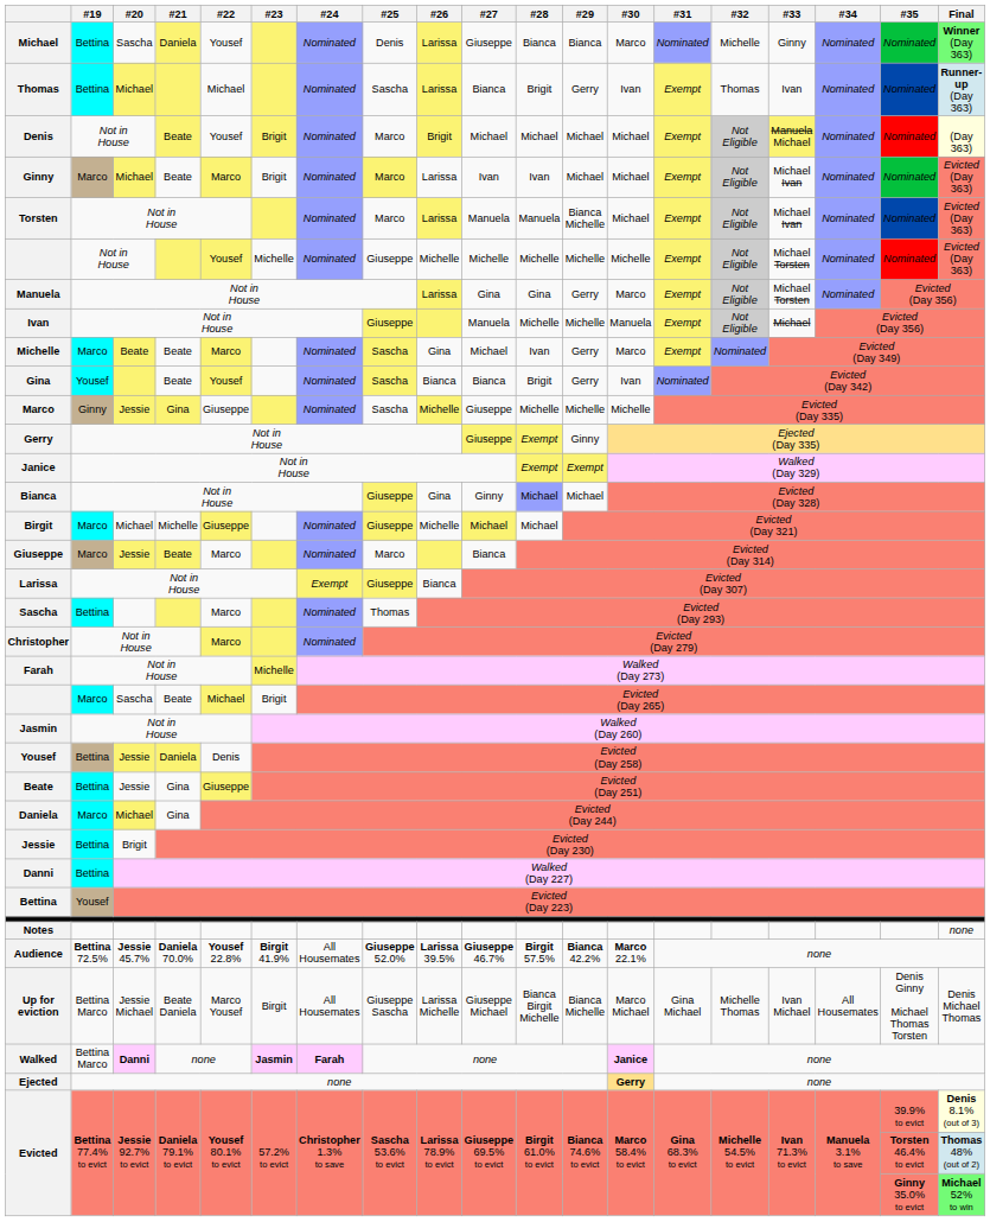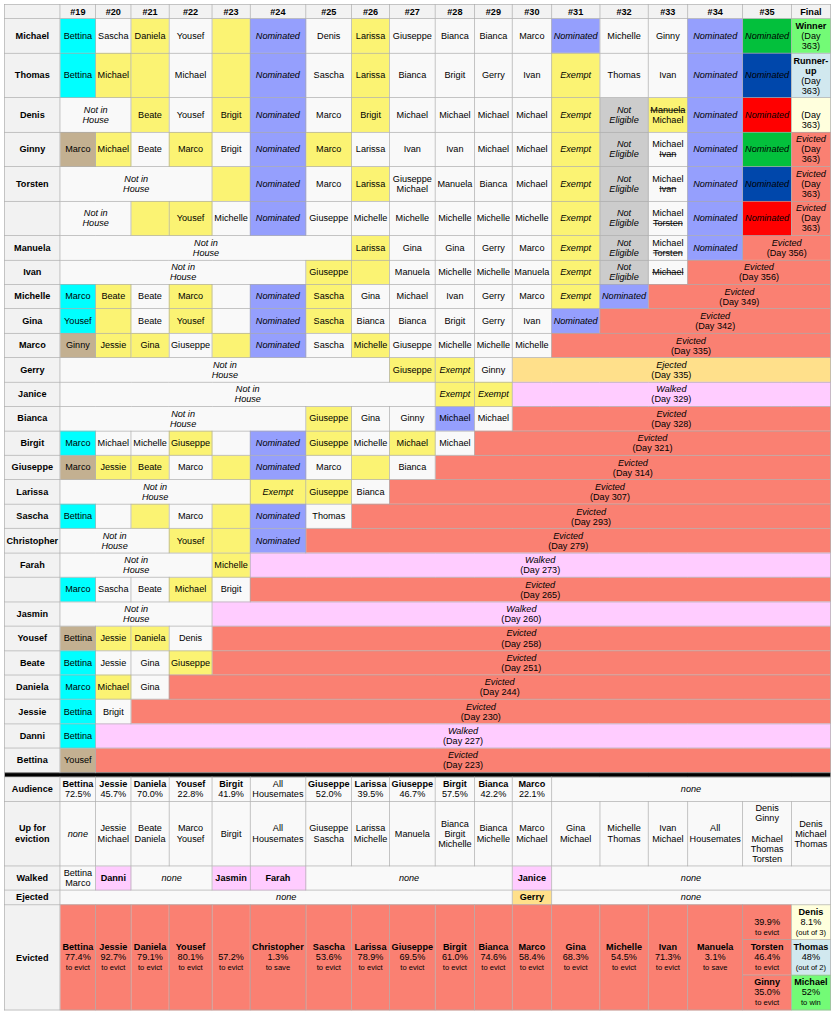 <table class="wikitable" style="text-align:center; font-size:85%; width:100%; line-height:15px;">
 <tr>
 <th style="width: 5%;"></th>
 <th style="width: 5%;">#19</th>
 <th style="width: 5%;">#20</th>
 <th style="width: 5%;">#21</th>
 <th style="width: 5%;">#22</th>
 <th style="width: 5%;">#23</th>
 <th style="width: 5%;">#24</th>
 <th style="width: 5%;">#25</th>
 <th style="width: 5%;">#26</th>
 <th style="width: 5%;">#27</th>
 <th style="width: 5%;">#28</th>
 <th style="width: 5%;">#29</th>
 <th style="width: 5%;">#30</th>
 <th style="width: 5%;">#31</th>
 <th style="width: 5%;">#32</th>
 <th style="width: 5%;">#33</th>
 <th style="width: 5%;">#34</th>
 <th style="width: 5%;">#35</th>
 <th style="width: 5%;">Final</th>
 </tr>
 <tr>
 <th>Michael</th>
 <td style="background:#00FFFF">Bettina</td>
 <td>Sascha</td>
 <td style="background:#FBF373;">Daniela</td>
 <td>Yousef</td>
 <td style="background:#FBF373;"></td>
 <td style="background:#959FFD"><em>Nominated</em></td>
 <td>Denis</td>
 <td style="background:#FBF373;">Larissa</td>
 <td>Giuseppe</td>
 <td>Bianca</td>
 <td>Bianca</td>
 <td>Marco</td>
 <td style="background:#959FFD"><em>Nominated</em></td>
 <td>Michelle</td>
 <td>Ginny</td>
 <td style="background:#959FFD"><em>Nominated</em></td>
 <td bgcolor="#03C03C"><em>Nominated</em></td>
 <td style="background:#73FB76"><strong>Winner</strong><br>(Day 363)</td>
 </tr>
 <tr>
 <th>Thomas</th>
 <td style="background:#00FFFF">Bettina</td>
 <td style="background:#FBF373;">Michael</td>
 <td style="background:#FBF373;"></td>
 <td>Michael</td>
 <td style="background:#FBF373;"></td>
 <td style="background:#959FFD"><em>Nominated</em></td>
 <td>Sascha</td>
 <td style="background:#FBF373;">Larissa</td>
 <td>Bianca</td>
 <td>Brigit</td>
 <td>Gerry</td>
 <td>Ivan</td>
 <td style="background:#FBF373;"><em>Exempt</em></td>
 <td>Thomas</td>
 <td>Ivan<br><s></s></td>
 <td style="background:#959FFD"><em>Nominated</em></td>
 <td bgcolor="#0047AB"><em>Nominated</em></td>
 <td style="background:#D1E8EF"><strong>Runner-up</strong><br>(Day 363)</td>
 </tr>
 <tr>
 <th>Denis</th>
 <td colspan="2"><em>Not in<br>House</em></td>
 <td style="background:#FBF373;">Beate</td>
 <td>Yousef</td>
 <td style="background:#FBF373;">Brigit</td>
 <td style="background:#959FFD"><em>Nominated</em></td>
 <td>Marco</td>
 <td style="background:#FBF373;">Brigit</td>
 <td>Michael</td>
 <td>Michael</td>
 <td>Michael</td>
 <td>Michael</td>
 <td style="background:#FBF373;"><em>Exempt</em></td>
 <td style="background:#CCCCCC;"><em>Not<br>Eligible</em></td>
 <td style="background:#FBF373;"><s>Manuela</s><br>Michael</td>
 <td style="background:#959FFD"><em>Nominated</em></td>
 <td bgcolor="#FF0000"><em>Nominated</em></td>
 <td style="background:#ffffdd;"><br>(Day 363)</td>
 </tr>
 <tr>
 <th>Ginny</th>
 <td style="background:#C3B091;">Marco</td>
 <td style="background:#FBF373;">Michael</td>
 <td>Beate</td>
 <td style="background:#FBF373;">Marco</td>
 <td>Brigit</td>
 <td style="background:#959FFD"><em>Nominated</em></td>
 <td style="background:#FBF373;">Marco</td>
 <td>Larissa</td>
 <td>Ivan</td>
 <td>Ivan</td>
 <td>Michael</td>
 <td>Michael</td>
 <td style="background:#FBF373;"><em>Exempt</em></td>
 <td style="background:#CCCCCC;"><em>Not<br>Eligible</em></td>
 <td>Michael<br><s>Ivan</s></td>
 <td style="background:#959FFD"><em>Nominated</em></td>
 <td bgcolor="#03C03C"><em>Nominated</em></td>
 <td style="background:#FA8072;"><em>Evicted</em><br>(Day 363)</td>
 </tr>
 <tr>
 <th>Torsten</th>
 <td colspan="4"><em>Not in<br>House</em></td>
 <td style="background:#FBF373;"></td>
 <td style="background:#959FFD"><em>Nominated</em></td>
 <td>Marco</td>
 <td style="background:#FBF373;">Larissa</td>
+<td>Giuseppe<br>Michael</td>
 <td>Manuela</td>
-<td>Manuela</td>
-<td>Bianca<br>Michelle</td>
+<td>Bianca</td>
 <td>Michael</td>
 <td style="background:#FBF373;"><em>Exempt</em></td>
 <td style="background:#CCCCCC;"><em>Not<br>Eligible</em></td>
 <td>Michael<br><s>Ivan</s></td>
 <td style="background:#959FFD"><em>Nominated</em></td>
 <td bgcolor="#0047AB"><em>Nominated</em></td>
 <td style="background:#FA8072;"><em>Evicted</em><br>(Day 363)</td>
 </tr>
 <tr>
 <th></th>
 <td colspan="2"><em>Not in<br>House</em></td>
 <td style="background:#FBF373;"></td>
 <td style="background:#FBF373;">Yousef</td>
 <td>Michelle</td>
 <td style="background:#959FFD"><em>Nominated</em></td>
 <td>Giuseppe</td>
 <td>Michelle</td>
 <td>Michelle</td>
 <td>Michelle</td>
 <td>Michelle</td>
 <td>Michelle</td>
 <td style="background:#FBF373;"><em>Exempt</em></td>
 <td style="background:#CCCCCC;"><em>Not<br>Eligible</em></td>
 <td>Michael<br><s>Torsten</s></td>
 <td style="background:#959FFD"><em>Nominated</em></td>
 <td bgcolor="#FF0000"><em>Nominated</em></td>
 <td style="background:#FA8072;"><em>Evicted</em><br>(Day 363)</td>
 </tr>
 <tr>
 <th>Manuela</th>
 <td colspan="7"><em>Not in<br>House</em></td>
 <td style="background:#FBF373;">Larissa</td>
 <td>Gina</td>
 <td>Gina</td>
 <td>Gerry</td>
 <td>Marco</td>
 <td style="background:#FBF373;"><em>Exempt</em></td>
 <td style="background:#CCCCCC;"><em>Not<br>Eligible</em></td>
 <td>Michael<br><s>Torsten</s></td>
 <td style="background:#959FFD"><em>Nominated</em></td>
 <td colspan="2" style="background:#FA8072;"><em>Evicted</em><br>(Day 356)</td>
 </tr>
 <tr>
 <th>Ivan</th>
 <td colspan="6"><em>Not in<br>House</em></td>
 <td style="background:#FBF373;">Giuseppe</td>
 <td style="background:#FBF373;"></td>
 <td>Manuela</td>
 <td>Michelle</td>
 <td>Michelle</td>
 <td>Manuela</td>
 <td style="background:#FBF373;"><em>Exempt</em></td>
 <td style="background:#CCCCCC;"><em>Not<br>Eligible</em></td>
 <td><s>Michael</s><br></td>
 <td colspan="3" style="background:#FA8072;"><em>Evicted</em><br>(Day 356)</td>
 </tr>
 <tr>
 <th>Michelle</th>
 <td style="background:#00FFFF">Marco</td>
 <td style="background:#FBF373;">Beate</td>
 <td>Beate</td>
 <td style="background:#FBF373;">Marco</td>
 <td></td>
 <td style="background:#959FFD"><em>Nominated</em></td>
 <td style="background:#FBF373;">Sascha</td>
 <td>Gina</td>
 <td>Michael</td>
 <td>Ivan</td>
 <td>Gerry</td>
 <td>Marco</td>
 <td style="background:#FBF373;"><em>Exempt</em></td>
 <td style="background:#959FFD"><em>Nominated</em></td>
 <td colspan="4" style="background:#FA8072;"><em>Evicted</em><br>(Day 349)</td>
 </tr>
 <tr>
 <th>Gina</th>
 <td style="background:#00FFFF">Yousef</td>
 <td style="background:#FBF373;"></td>
 <td>Beate</td>
 <td style="background:#FBF373;">Yousef</td>
 <td></td>
 <td style="background:#959FFD"><em>Nominated</em></td>
 <td style="background:#FBF373;">Sascha</td>
 <td>Bianca</td>
 <td>Bianca</td>
 <td>Brigit</td>
 <td>Gerry</td>
 <td>Ivan</td>
 <td style="background:#959FFD"><em>Nominated</em></td>
 <td colspan="5" style="background:#FA8072;"><em>Evicted</em><br>(Day 342)</td>
 </tr>
 <tr>
 <th>Marco</th>
 <td style="background:#C3B091;">Ginny</td>
 <td style="background:#FBF373;">Jessie</td>
 <td style="background:#FBF373;">Gina</td>
 <td>Giuseppe</td>
 <td style="background:#FBF373;"></td>
 <td style="background:#959FFD"><em>Nominated</em></td>
 <td>Sascha</td>
 <td style="background:#FBF373;">Michelle</td>
 <td>Giuseppe</td>
 <td>Michelle</td>
 <td>Michelle</td>
 <td>Michelle</td>
 <td colspan="6" style="background:#FA8072;"><em>Evicted</em><br>(Day 335)</td>
 </tr>
 <tr>
 <th>Gerry</th>
 <td colspan="8"><em>Not in<br>House</em></td>
 <td style="background:#FBF373;">Giuseppe</td>
 <td style="background:#FBF373;"><em>Exempt</em></td>
 <td>Ginny</td>
 <td colspan="7" style="background:#FFE08B"><em>Ejected</em><br>(Day 335)</td>
 </tr>
 <tr>
 <th>Janice</th>
 <td colspan="9"><em>Not in<br>House</em></td>
 <td style="background:#FBF373;"><em>Exempt</em></td>
 <td style="background:#FBF373;"><em>Exempt</em></td>
 <td colspan="7" style="background:#FFCCFF;"><em>Walked</em><br>(Day 329)</td>
 </tr>
 <tr>
 <th>Bianca</th>
 <td colspan="6"><em>Not in<br>House</em></td>
 <td style="background:#FBF373;">Giuseppe</td>
 <td>Gina</td>
 <td>Ginny</td>
 <td style="background:#959FFD">Michael</td>
 <td>Michael</td>
 <td colspan="7" style="background:#FA8072;"><em>Evicted</em><br>(Day 328)</td>
 </tr>
 <tr>
 <th>Birgit</th>
 <td style="background:#00FFFF">Marco</td>
 <td>Michael</td>
 <td>Michelle</td>
 <td style="background:#FBF373;">Giuseppe</td>
 <td></td>
 <td style="background:#959FFD"><em>Nominated</em></td>
 <td style="background:#FBF373;">Giuseppe</td>
 <td>Michelle</td>
 <td style="background:#FBF373;">Michael</td>
 <td>Michael</td>
 <td colspan="8" style="background:#FA8072;"><em>Evicted</em><br>(Day 321)</td>
 </tr>
 <tr>
 <th>Giuseppe</th>
 <td style="background:#C3B091;">Marco</td>
 <td style="background:#FBF373;">Jessie</td>
 <td style="background:#FBF373;">Beate</td>
 <td>Marco</td>
 <td style="background:#FBF373;"></td>
 <td style="background:#959FFD"><em>Nominated</em></td>
 <td>Marco</td>
 <td style="background:#FBF373;"></td>
 <td>Bianca</td>
 <td colspan="9" style="background:#FA8072;"><em>Evicted</em><br>(Day 314)</td>
 </tr>
 <tr>
 <th>Larissa</th>
 <td colspan="5"><em>Not in<br>House</em></td>
 <td style="background:#FBF373;"><em>Exempt</em></td>
 <td style="background:#FBF373;">Giuseppe</td>
 <td>Bianca</td>
 <td colspan="10" style="background:#FA8072;"><em>Evicted</em><br>(Day 307)</td>
 </tr>
 <tr>
 <th>Sascha</th>
 <td style="background:#00FFFF">Bettina</td>
 <td></td>
 <td style="background:#FBF373;"></td>
 <td>Marco</td>
 <td style="background:#FBF373;"></td>
 <td style="background:#959FFD"><em>Nominated</em></td>
 <td>Thomas</td>
 <td colspan="11" style="background:#FA8072;"><em>Evicted</em><br>(Day 293)</td>
 </tr>
 <tr>
 <th>Christopher</th>
 <td colspan="3"><em>Not in<br>House</em></td>
-<td style="background:#FBF373;">Marco</td>
+<td style="background:#FBF373;">Yousef</td>
 <td style="background:#FBF373;"></td>
 <td style="background:#959FFD"><em>Nominated</em></td>
 <td colspan="12" style="background:#FA8072;"><em>Evicted</em><br>(Day 279)</td>
 </tr>
 <tr>
 <th>Farah</th>
 <td colspan="4"><em>Not in<br>House</em></td>
 <td style="background:#FBF373;">Michelle</td>
 <td colspan="13" style="background:#FFCCFF;"><em>Walked</em><br>(Day 273)</td>
 </tr>
 <tr>
 <th></th>
 <td style="background:#00FFFF">Marco</td>
 <td>Sascha</td>
 <td>Beate</td>
 <td style="background:#FBF373">Michael</td>
 <td>Brigit</td>
 <td colspan="13" style="background:#FA8072;"><em>Evicted</em><br>(Day 265)</td>
 </tr>
 <tr>
 <th>Jasmin</th>
 <td colspan="4"><em>Not in<br>House</em></td>
 <td colspan="14" style="background:#FFCCFF;"><em>Walked</em><br>(Day 260)</td>
 </tr>
 <tr>
 <th>Yousef</th>
 <td style="background:#C3B091;">Bettina</td>
 <td style="background:#FBF373">Jessie</td>
 <td style="background:#FBF373">Daniela</td>
 <td>Denis</td>
 <td colspan="14" style="background:#FA8072;"><em>Evicted</em><br>(Day 258)</td>
 </tr>
 <tr>
 <th>Beate</th>
 <td style="background:#00FFFF">Bettina</td>
 <td>Jessie</td>
 <td>Gina</td>
 <td style="background:#FBF373;">Giuseppe</td>
 <td colspan="14" style="background:#FA8072;"><em>Evicted</em><br>(Day 251)</td>
 </tr>
 <tr>
 <th>Daniela</th>
 <td style="background:#00FFFF">Marco</td>
 <td style="background:#FBF373;">Michael</td>
 <td>Gina</td>
 <td colspan="15" style="background:#FA8072;"><em>Evicted</em><br>(Day 244)</td>
 </tr>
 <tr>
 <th>Jessie</th>
 <td style="background:#00FFFF;">Bettina</td>
 <td>Brigit</td>
 <td colspan="16" style="background:#FA8072;"><em>Evicted</em><br>(Day 230)</td>
 </tr>
 <tr>
 <th>Danni</th>
 <td style="background:#00FFFF">Bettina</td>
 <td colspan="17" style="background:#FFCCFF;"><em>Walked</em><br>(Day 227)</td>
 </tr>
 <tr>
 <th>Bettina</th>
 <td style="background:#C3B091;">Yousef</td>
 <td colspan="17" style="background:#FA8072;"><em>Evicted</em><br>(Day 223)</td>
 </tr>
 <tr>
 <th colspan="19" style="background:#000"></th>
 </tr>
 <tr>
-<th>Notes</th>
-<td></td>
-<td></td>
-<td></td>
-<td></td>
-<td></td>
-<td></td>
-<td></td>
-<td></td>
-<td></td>
-<td></td>
-<td></td>
-<td></td>
-<td></td>
-<td></td>
-<td></td>
-<td></td>
-<td></td>
-<td><em>none</em></td>
-</tr>
-<tr>
 <th>Audience</th>
 <td><strong>Bettina</strong><br>72.5%</td>
 <td><strong>Jessie</strong><br>45.7%</td>
 <td><strong>Daniela</strong><br>70.0%</td>
 <td><strong>Yousef</strong><br>22.8%</td>
 <td><strong>Birgit</strong><br>41.9%</td>
 <td>All<br>Housemates</td>
 <td><strong>Giuseppe</strong><br>52.0%</td>
 <td><strong>Larissa</strong><br>39.5%</td>
 <td><strong>Giuseppe</strong><br>46.7%</td>
 <td><strong>Birgit</strong><br>57.5%</td>
 <td><strong>Bianca</strong><br>42.2%</td>
 <td><strong>Marco</strong><br>22.1%</td>
 <td colspan="6"><em>none</em></td>
 </tr>
 <tr>
 <th>Up for<br>eviction</th>
-<td>Bettina<br>Marco</td>
+<td><em>none</em></td>
 <td>Jessie<br>Michael</td>
 <td>Beate<br>Daniela</td>
 <td>Marco<br>Yousef</td>
 <td>Birgit<br></td>
 <td>All<br>Housemates</td>
 <td>Giuseppe<br>Sascha</td>
 <td>Larissa<br>Michelle</td>
-<td>Giuseppe<br>Michael</td>
+<td>Manuela</td>
 <td>Bianca<br>Birgit<br>Michelle</td>
 <td>Bianca<br>Michelle</td>
 <td>Marco<br>Michael</td>
 <td>Gina<br>Michael</td>
 <td>Michelle<br>Thomas</td>
 <td>Ivan<br>Michael</td>
 <td>All<br>Housemates</td>
 <td>Denis<br>Ginny<br><br>Michael<br>Thomas<br>Torsten</td>
 <td>Denis<br>Michael<br>Thomas</td>
 </tr>
 <tr>
 <th>Walked</th>
 <td>Bettina<br>Marco</td>
 <td style="background:#FFCCFF;"><strong>Danni</strong></td>
 <td colspan="2"><em>none</em></td>
 <td style="background:#FFCCFF;"><strong>Jasmin</strong></td>
 <td style="background:#FFCCFF;"><strong>Farah</strong></td>
 <td colspan="5"><em>none</em></td>
 <td style="background:#FFCCFF;"><strong>Janice </strong></td>
 <td colspan="6"><em>none</em></td>
 </tr>
 <tr>
 <th>Ejected</th>
 <td colspan="11"><em>none</em></td>
 <td style="background:#FFE08B;"><strong>Gerry</strong></td>
 <td colspan="6"><em>none</em></td>
 </tr>
 <tr>
 <th rowspan="4">Evicted</th>
 <td rowspan="4" style="background:#fa8072;"><strong>Bettina</strong><br>77.4%<br><small>to evict</small></td>
 <td rowspan="4" style="background:#fa8072;"><strong>Jessie</strong><br>92.7%<br><small>to evict</small></td>
 <td rowspan="4" style="background:#fa8072;"><strong>Daniela</strong><br>79.1%<br><small>to evict</small></td>
 <td rowspan="4" style="background:#fa8072;"><strong>Yousef</strong><br>80.1%<br><small>to evict</small></td>
 <td rowspan="4" style="background:#fa8072;"><strong></strong><br>57.2%<br><small>to evict</small></td>
 <td rowspan="4" style="background:#fa8072;"><strong>Christopher</strong><br>1.3%<br><small>to save</small></td>
 <td rowspan="4" style="background:#fa8072;"><strong>Sascha</strong><br>53.6%<br><small>to evict</small></td>
 <td rowspan="4" style="background:#fa8072;"><strong>Larissa</strong><br>78.9%<br><small>to evict</small></td>
 <td rowspan="4" style="background:#fa8072;"><strong>Giuseppe</strong><br>69.5%<br><small>to evict</small></td>
 <td rowspan="4" style="background:#fa8072;"><strong>Birgit</strong><br>61.0%<br><small>to evict</small></td>
 <td rowspan="4" style="background:#fa8072;"><strong>Bianca</strong><br>74.6%<br><small>to evict</small></td>
 <td rowspan="4" style="background:#fa8072;"><strong>Marco</strong><br>58.4%<br><small>to evict</small></td>
 <td rowspan="4" style="background:#fa8072;"><strong>Gina</strong><br>68.3%<br><small>to evict</small></td>
 <td rowspan="4" style="background:#fa8072;"><strong>Michelle</strong><br>54.5%<br><small>to evict</small></td>
 <td rowspan="4" style="background:#fa8072;"><strong>Ivan</strong><br>71.3%<br><small>to evict</small></td>
 <td rowspan="4" style="background:#fa8072;"><strong>Manuela</strong><br>3.1%<br><small>to save</small></td>
 <td style="background:#fa8072;"><strong></strong><br>39.9%<br><small>to evict</small></td>
 <td style="background:#ffffdd;"><strong>Denis</strong><br>8.1%<br><small>(out of 3)</small></td>
 </tr>
 <tr>
 <td style="background:#fa8072;"><strong>Torsten</strong><br>46.4%<br><small>to evict</small></td>
 <td style="background:#D1E8EF;"><strong>Thomas</strong><br>48%<br><small>(out of 2)</small></td>
 </tr>
 <tr>
 <td rowspan="2" style="background:#fa8072;"><strong>Ginny</strong><br>35.0%<br><small>to evict</small></td>
 <td rowspan="2" style="background:#73FB76"><strong>Michael</strong><br>52%<br><small>to win</small></td>
 </tr>
 </table>
